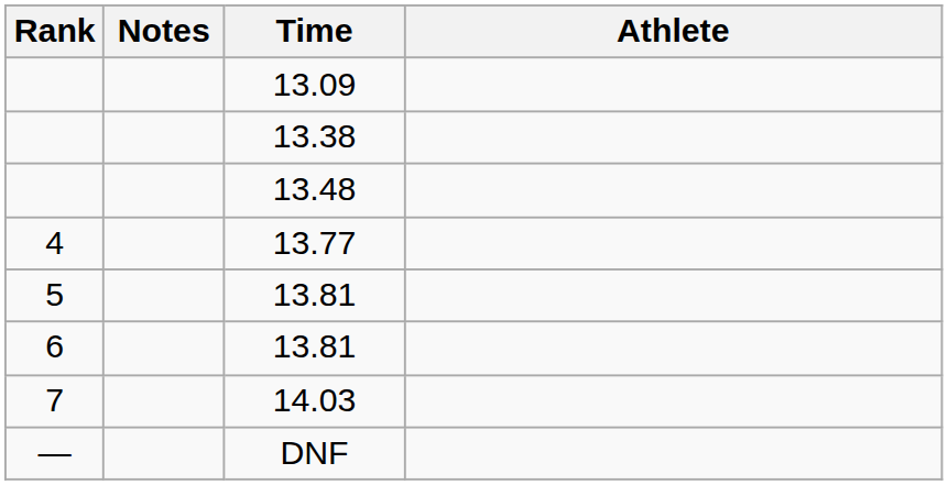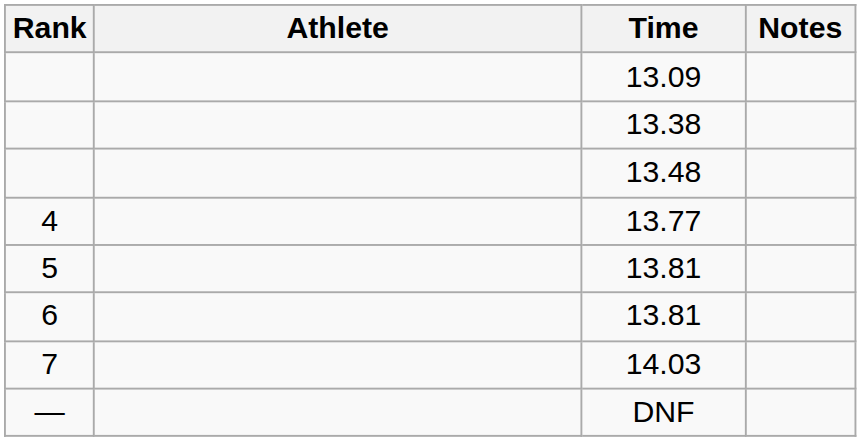 <table class="wikitable" style="text-align:center">
 <tr>
 <th width=40>Rank</th>
+<th width=250>Athlete</th>
+<th width=80>Time</th>
 <th width=50>Notes</th>
-<th width=80>Time</th>
-<th width=250>Athlete</th>
 </tr>
 <tr>
 <td></td>
+<td align=left></td>
+<td>13.09</td>
 <td></td>
-<td>13.09</td>
-<td align=left></td>
 </tr>
 <tr>
 <td></td>
+<td align=left></td>
+<td>13.38</td>
 <td></td>
-<td>13.38</td>
-<td align=left></td>
 </tr>
 <tr>
 <td></td>
+<td align=left></td>
+<td>13.48</td>
 <td></td>
-<td>13.48</td>
-<td align=left></td>
 </tr>
 <tr>
 <td>4</td>
+<td align=left></td>
+<td>13.77</td>
 <td></td>
-<td>13.77</td>
-<td align=left></td>
 </tr>
 <tr>
 <td>5</td>
+<td align=left></td>
+<td>13.81</td>
 <td></td>
-<td>13.81</td>
-<td align=left></td>
 </tr>
 <tr>
 <td>6</td>
+<td align=left></td>
+<td>13.81</td>
 <td></td>
-<td>13.81</td>
-<td align=left></td>
 </tr>
 <tr>
 <td>7</td>
+<td align=left></td>
+<td>14.03</td>
 <td></td>
-<td>14.03</td>
-<td align=left></td>
 </tr>
 <tr>
 <td>—</td>
+<td align=left></td>
+<td>DNF</td>
 <td></td>
-<td>DNF</td>
-<td align=left></td>
 </tr>
 </table>
